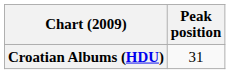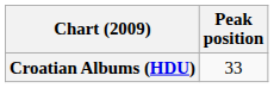 <table class="wikitable sortable plainrowheaders" style="text-align:center;">
 <tr>
 <th>Chart (2009)</th>
 <th>Peak<br>position</th>
 </tr>
 <tr>
 <th scope="row">Croatian Albums (<a href='#'>HDU</a>)</th>
-<td>31</td>
+<td>33</td>
 </tr>
 </table>
